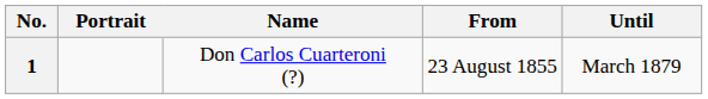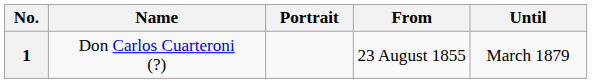 <table class="wikitable" style="text-align:center;">
 <tr>
 <th scope="col">No.</th>
+<th scope="col" style="border-left:none;">Name</th>
 <th scope="col" style="border-right:none;">Portrait</th>
-<th scope="col" style="border-left:none;">Name</th>
 <th scope="col" style="width:20%;">From</th>
 <th scope="col" style="width:20%;">Until</th>
 </tr>
 <tr>
 <th scope="row">1</th>
+<td>Don <a href='#'>Carlos Cuarteroni</a> <br> (?)</td>
 <td></td>
-<td>Don <a href='#'>Carlos Cuarteroni</a> <br> (?)</td>
 <td>23 August 1855</td>
 <td>March 1879</td>
 </tr>
 </table>
